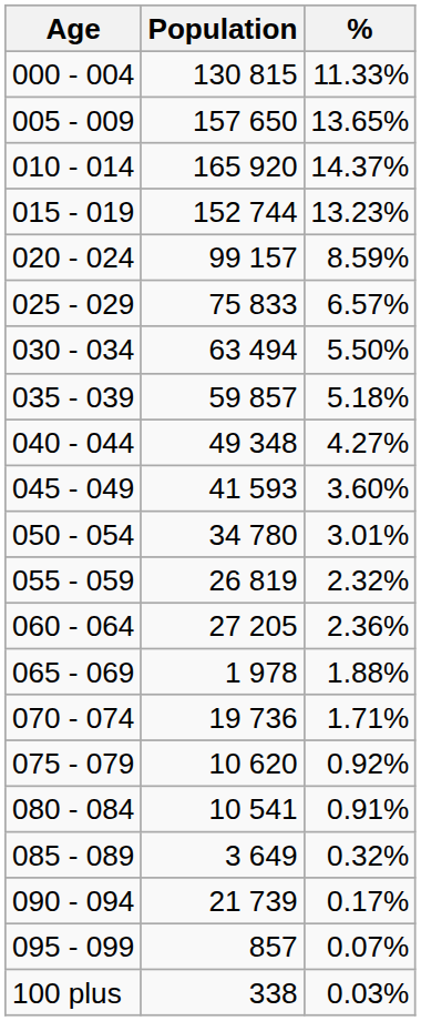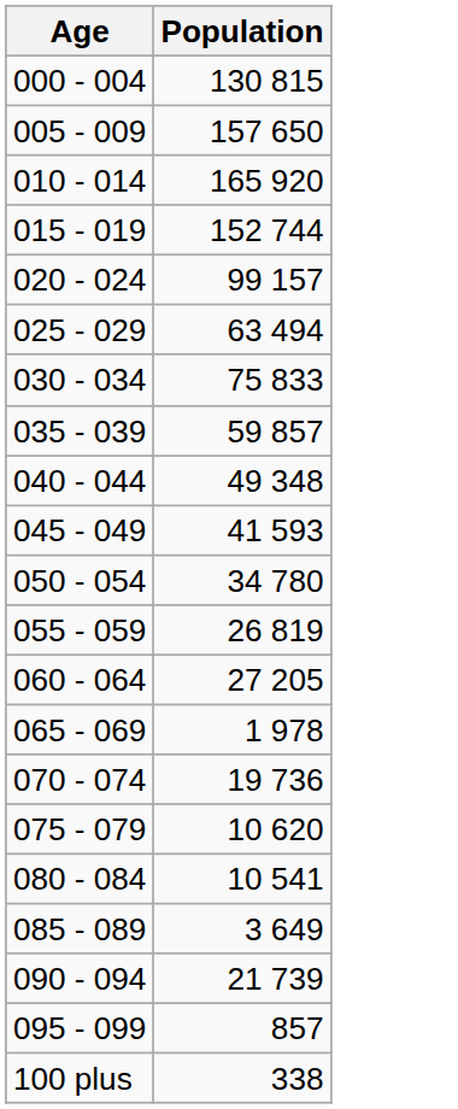 <table class="wikitable" style="font-size: 95%; text-align: right">
 <tr>
 <th>Age</th>
 <th>Population</th>
-<th>%</th>
 </tr>
 <tr>
 <td align=left>000 - 004</td>
 <td>130 815</td>
-<td>11.33%</td>
 </tr>
 <tr>
 <td align=left>005 - 009</td>
 <td>157 650</td>
-<td>13.65%</td>
 </tr>
 <tr>
 <td align=left>010 - 014</td>
 <td>165 920</td>
-<td>14.37%</td>
 </tr>
 <tr>
 <td align=left>015 - 019</td>
 <td>152 744</td>
-<td>13.23%</td>
 </tr>
 <tr>
 <td align=left>020 - 024</td>
 <td>99 157</td>
-<td>8.59%</td>
 </tr>
 <tr>
 <td align=left>025 - 029</td>
-<td>75 833</td>
-<td>6.57%</td>
+<td>63 494</td>
 </tr>
 <tr>
 <td align=left>030 - 034</td>
-<td>63 494</td>
-<td>5.50%</td>
+<td>75 833</td>
 </tr>
 <tr>
 <td align=left>035 - 039</td>
 <td>59 857</td>
-<td>5.18%</td>
 </tr>
 <tr>
 <td align=left>040 - 044</td>
 <td>49 348</td>
-<td>4.27%</td>
 </tr>
 <tr>
 <td align=left>045 - 049</td>
 <td>41 593</td>
-<td>3.60%</td>
 </tr>
 <tr>
 <td align=left>050 - 054</td>
 <td>34 780</td>
-<td>3.01%</td>
 </tr>
 <tr>
 <td align=left>055 - 059</td>
 <td>26 819</td>
-<td>2.32%</td>
 </tr>
 <tr>
 <td align=left>060 - 064</td>
 <td>27 205</td>
-<td>2.36%</td>
 </tr>
 <tr>
 <td align=left>065 - 069</td>
 <td>1 978</td>
-<td>1.88%</td>
 </tr>
 <tr>
 <td align=left>070 - 074</td>
 <td>19 736</td>
-<td>1.71%</td>
 </tr>
 <tr>
 <td align=left>075 - 079</td>
 <td>10 620</td>
-<td>0.92%</td>
 </tr>
 <tr>
 <td align=left>080 - 084</td>
 <td>10 541</td>
-<td>0.91%</td>
 </tr>
 <tr>
 <td align=left>085 - 089</td>
 <td>3 649</td>
-<td>0.32%</td>
 </tr>
 <tr>
 <td align=left>090 - 094</td>
 <td>21 739</td>
-<td>0.17%</td>
 </tr>
 <tr>
 <td align=left>095 - 099</td>
 <td>857</td>
-<td>0.07%</td>
 </tr>
 <tr>
 <td align=left>100 plus</td>
 <td>338</td>
-<td>0.03%</td>
 </tr>
 </table>
